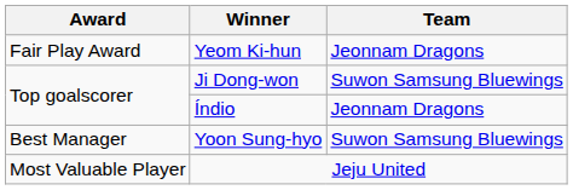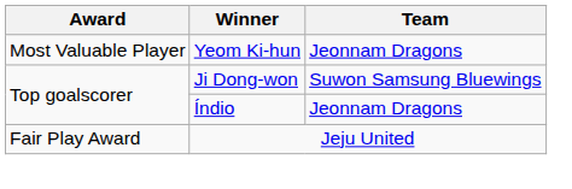 <table class="wikitable">
 <tr>
 <th>Award</th>
 <th>Winner</th>
 <th>Team</th>
 </tr>
 <tr>
-<td>Fair Play Award</td>
+<td>Most Valuable Player</td>
 <td> <a href='#'>Yeom Ki-hun</a></td>
 <td><a href='#'>Jeonnam Dragons</a></td>
 </tr>
 <tr>
 <td rowspan="2">Top goalscorer</td>
 <td> <a href='#'>Ji Dong-won</a></td>
 <td><a href='#'>Suwon Samsung Bluewings</a></td>
 </tr>
 <tr>
 <td> <a href='#'>Índio</a></td>
 <td><a href='#'>Jeonnam Dragons</a></td>
 </tr>
 <tr>
-<td>Best Manager</td>
-<td> <a href='#'>Yoon Sung-hyo</a></td>
-<td><a href='#'>Suwon Samsung Bluewings</a></td>
-</tr>
-<tr>
-<td>Most Valuable Player</td>
+<td>Fair Play Award</td>
 <td colspan="2" align="center"><a href='#'>Jeju United</a></td>
 </tr>
 </table>
